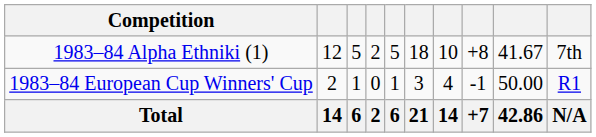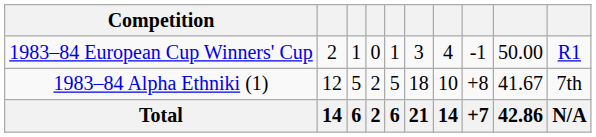 <table class="wikitable" style="text-align:center">
 <tr>
 <th>Competition</th>
 <th></th>
 <th></th>
 <th></th>
 <th></th>
 <th></th>
 <th></th>
 <th></th>
 <th></th>
 <th></th>
 </tr>
 <tr>
+<td><a href='#'>1983–84 European Cup Winners' Cup</a></td>
+<td>2</td>
+<td>1</td>
+<td>0</td>
+<td>1</td>
+<td>3</td>
+<td>4</td>
+<td>-1</td>
+<td>50.00</td>
+<td><a href='#'>R1</a></td>
+</tr>
+<tr>
 <td><a href='#'>1983–84 Alpha Ethniki</a> (1)</td>
 <td>12</td>
 <td>5</td>
 <td>2</td>
 <td>5</td>
 <td>18</td>
 <td>10</td>
 <td>+8</td>
 <td>41.67</td>
 <td>7th</td>
-</tr>
-<tr>
-<td><a href='#'>1983–84 European Cup Winners' Cup</a></td>
-<td>2</td>
-<td>1</td>
-<td>0</td>
-<td>1</td>
-<td>3</td>
-<td>4</td>
-<td>-1</td>
-<td>50.00</td>
-<td><a href='#'>R1</a></td>
 </tr>
 <tr>
 <th>Total</th>
 <th>14</th>
 <th>6</th>
 <th>2</th>
 <th>6</th>
 <th>21</th>
 <th>14</th>
 <th>+7</th>
 <th>42.86</th>
 <th>N/A</th>
 </tr>
 </table>
